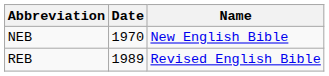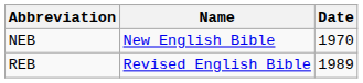 <table class="sortable wikitable">
 <tr>
 <th>Abbreviation</th>
+<th>Name</th>
 <th>Date</th>
-<th>Name</th>
 </tr>
 <tr>
 <td>NEB</td>
+<td><a href='#'>New English Bible</a></td>
 <td>1970</td>
-<td><a href='#'>New English Bible</a></td>
 </tr>
 <tr>
 <td>REB</td>
+<td><a href='#'>Revised English Bible</a></td>
 <td>1989</td>
-<td><a href='#'>Revised English Bible</a></td>
 </tr>
 </table>
